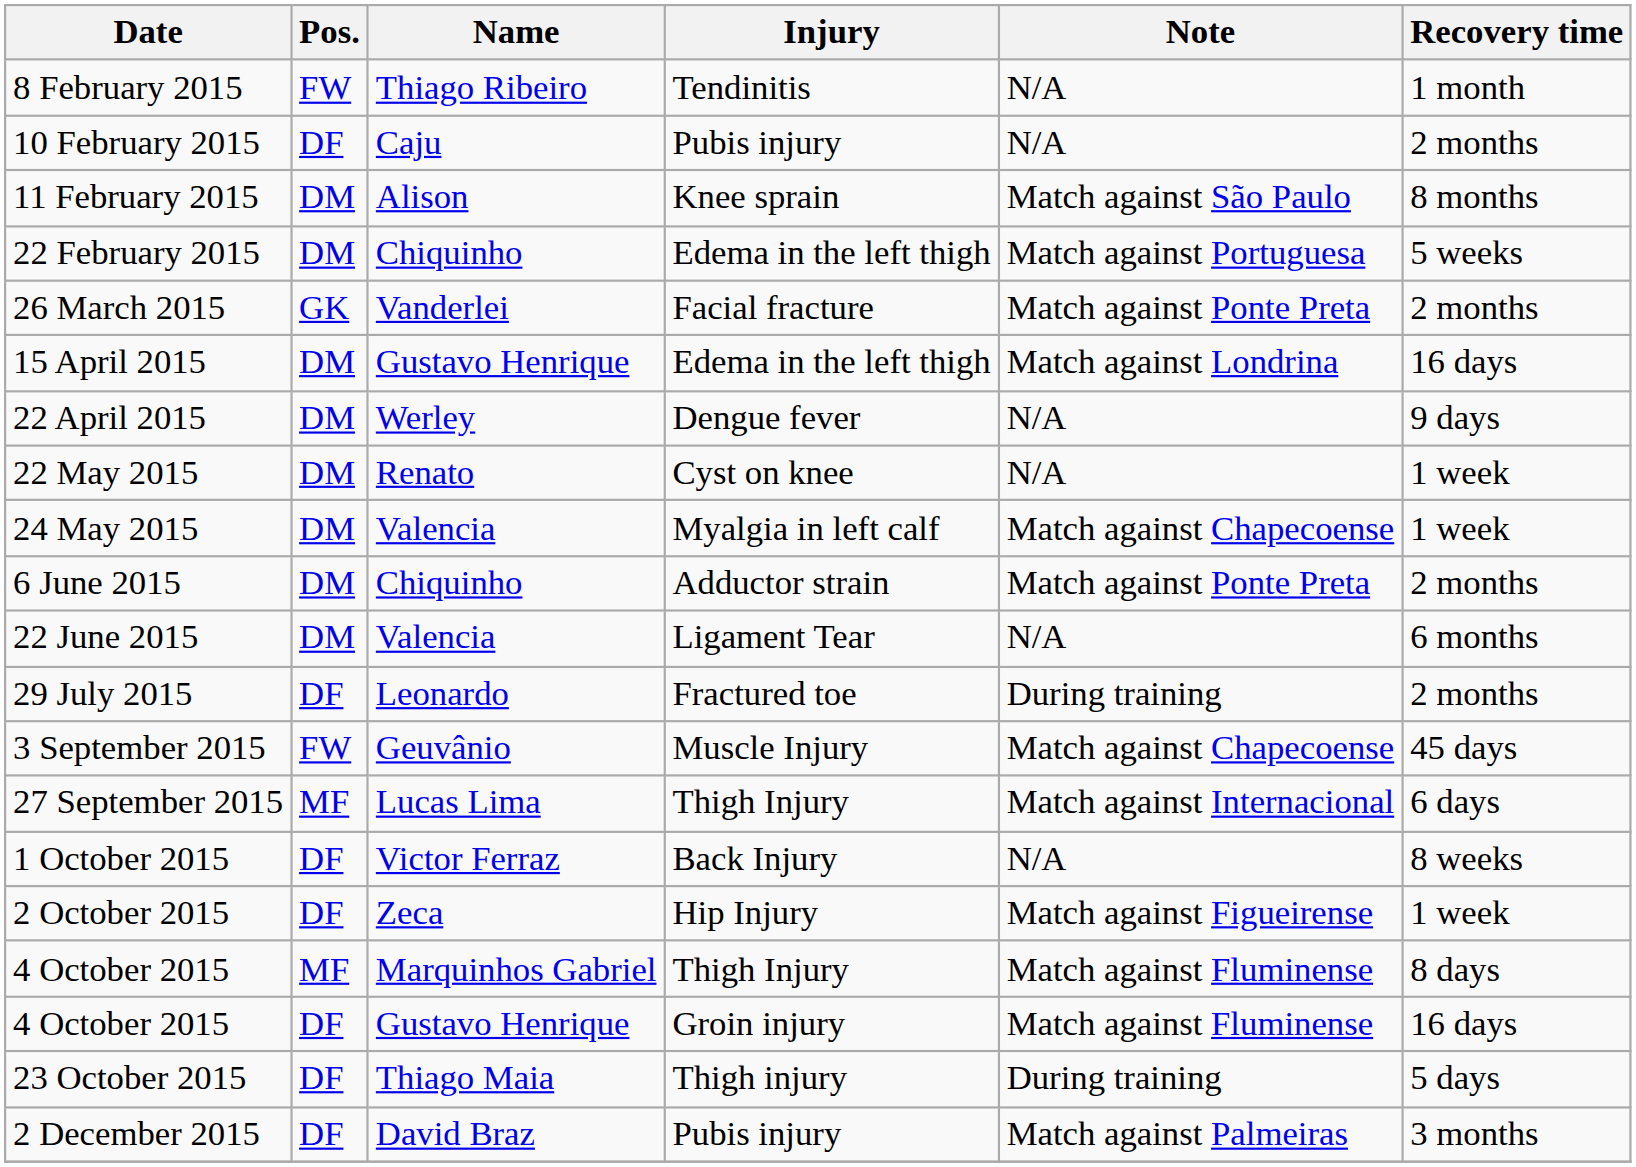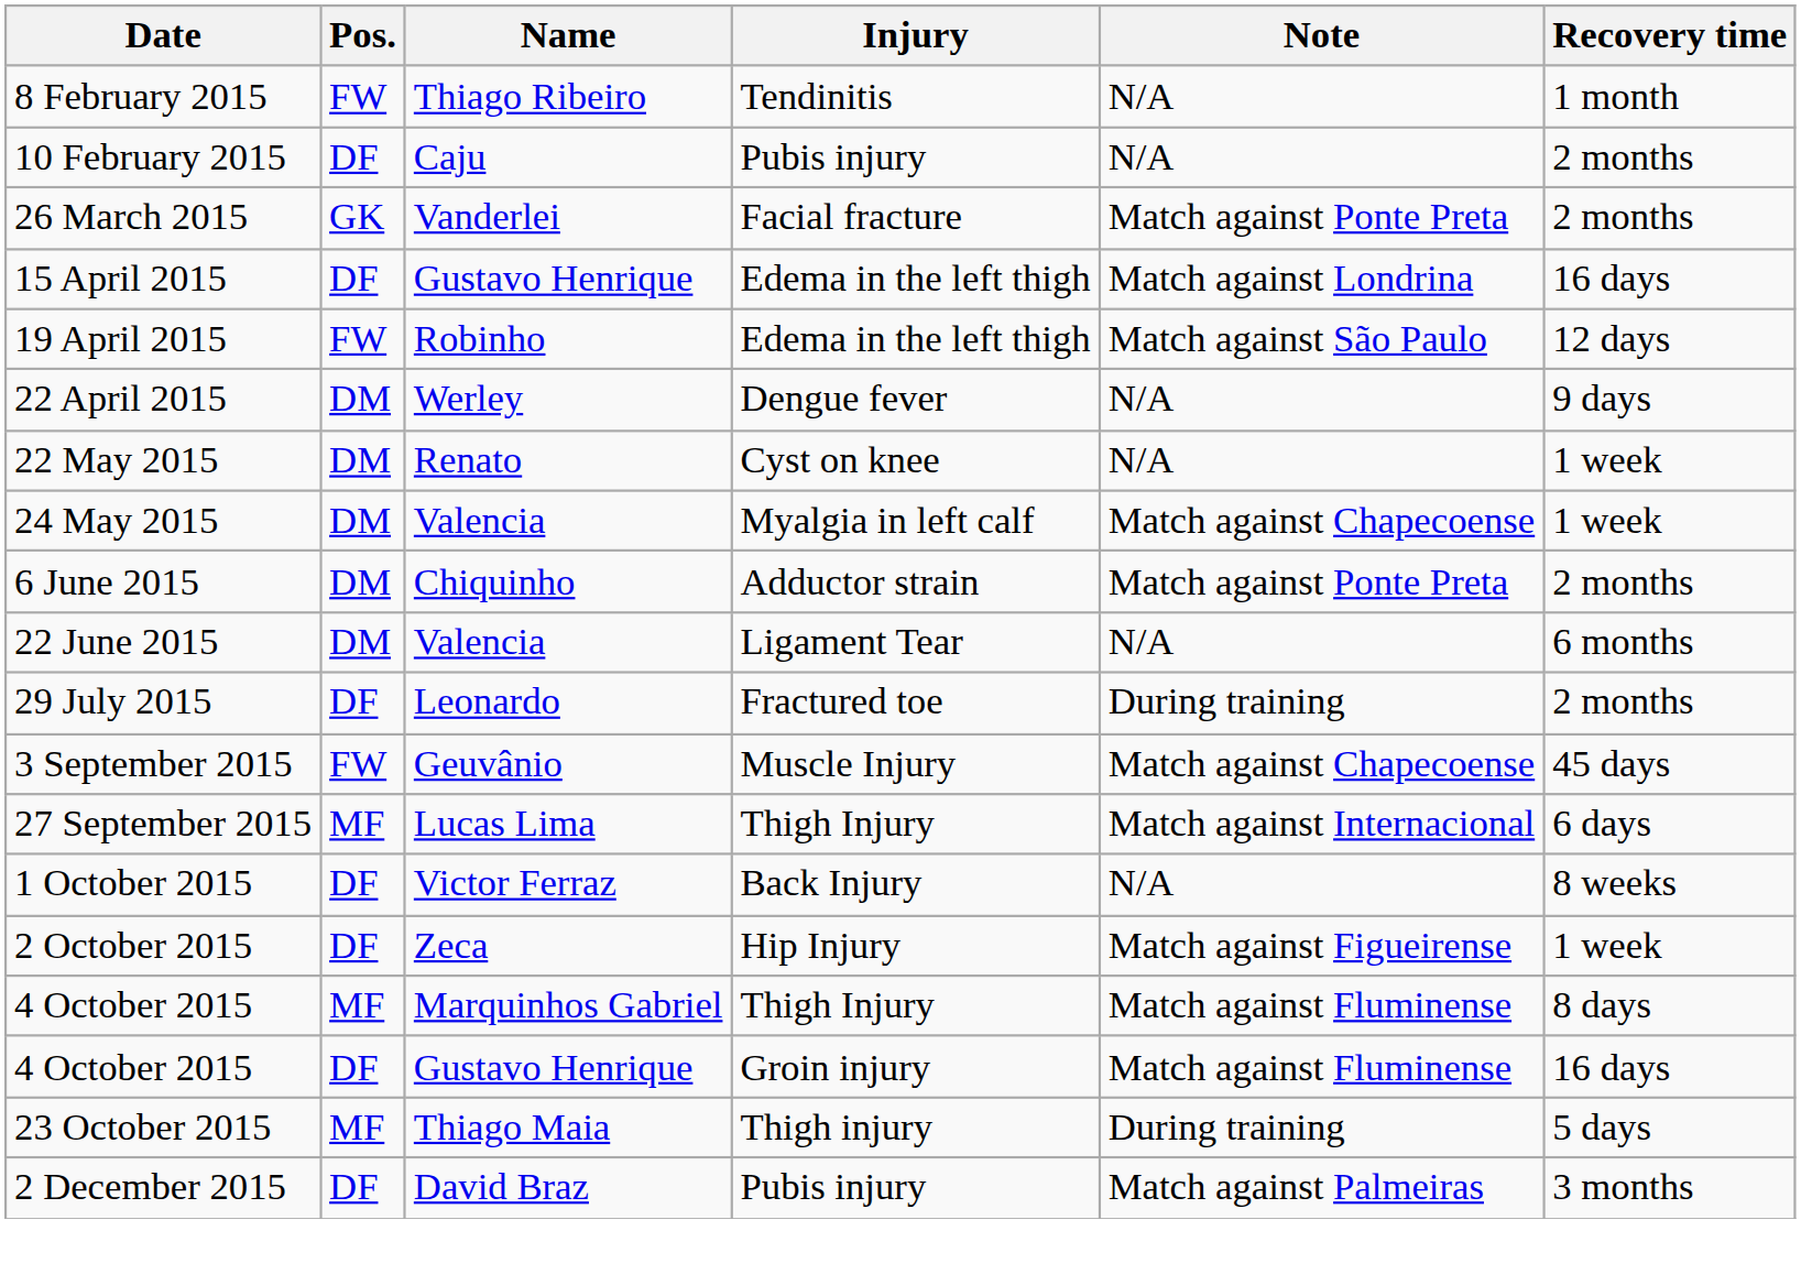 <table class="wikitable">
 <tr>
 <th>Date</th>
 <th>Pos.</th>
 <th>Name</th>
 <th>Injury</th>
 <th>Note</th>
 <th>Recovery time</th>
 </tr>
 <tr>
 <td>8 February 2015</td>
 <td><a href='#'>FW</a></td>
 <td><a href='#'>Thiago Ribeiro</a></td>
 <td>Tendinitis</td>
 <td>N/A</td>
 <td>1 month</td>
 </tr>
 <tr>
 <td>10 February 2015</td>
 <td><a href='#'>DF</a></td>
 <td><a href='#'>Caju</a></td>
 <td>Pubis injury</td>
 <td>N/A</td>
 <td>2 months</td>
 </tr>
 <tr>
-<td>11 February 2015</td>
-<td><a href='#'>DM</a></td>
-<td><a href='#'>Alison</a></td>
-<td>Knee sprain</td>
-<td>Match against <a href='#'>São Paulo</a></td>
-<td>8 months</td>
-</tr>
-<tr>
-<td>22 February 2015</td>
-<td><a href='#'>DM</a></td>
-<td><a href='#'>Chiquinho</a></td>
-<td>Edema in the left thigh</td>
-<td>Match against <a href='#'>Portuguesa</a></td>
-<td>5 weeks</td>
-</tr>
-<tr>
 <td>26 March 2015</td>
 <td><a href='#'>GK</a></td>
 <td><a href='#'>Vanderlei</a></td>
 <td>Facial fracture</td>
 <td>Match against <a href='#'>Ponte Preta</a></td>
 <td>2 months</td>
 </tr>
 <tr>
 <td>15 April 2015</td>
-<td><a href='#'>DM</a></td>
+<td><a href='#'>DF</a></td>
 <td><a href='#'>Gustavo Henrique</a></td>
 <td>Edema in the left thigh</td>
 <td>Match against <a href='#'>Londrina</a></td>
 <td>16 days</td>
+</tr>
+<tr>
+<td>19 April 2015</td>
+<td><a href='#'>FW</a></td>
+<td><a href='#'>Robinho</a></td>
+<td>Edema in the left thigh</td>
+<td>Match against <a href='#'>São Paulo</a></td>
+<td>12 days</td>
 </tr>
 <tr>
 <td>22 April 2015</td>
 <td><a href='#'>DM</a></td>
 <td><a href='#'>Werley</a></td>
 <td>Dengue fever</td>
 <td>N/A</td>
 <td>9 days</td>
 </tr>
 <tr>
 <td>22 May 2015</td>
 <td><a href='#'>DM</a></td>
 <td><a href='#'>Renato</a></td>
 <td>Cyst on knee</td>
 <td>N/A</td>
 <td>1 week</td>
 </tr>
 <tr>
 <td>24 May 2015</td>
 <td><a href='#'>DM</a></td>
 <td><a href='#'>Valencia</a></td>
 <td>Myalgia in left calf</td>
 <td>Match against <a href='#'>Chapecoense</a></td>
 <td>1 week</td>
 </tr>
 <tr>
 <td>6 June 2015</td>
 <td><a href='#'>DM</a></td>
 <td><a href='#'>Chiquinho</a></td>
 <td>Adductor strain</td>
 <td>Match against <a href='#'>Ponte Preta</a></td>
 <td>2 months</td>
 </tr>
 <tr>
 <td>22 June 2015</td>
 <td><a href='#'>DM</a></td>
 <td><a href='#'>Valencia</a></td>
 <td>Ligament Tear</td>
 <td>N/A</td>
 <td>6 months</td>
 </tr>
 <tr>
 <td>29 July 2015</td>
 <td><a href='#'>DF</a></td>
 <td><a href='#'>Leonardo</a></td>
 <td>Fractured toe</td>
 <td>During training</td>
 <td>2 months</td>
 </tr>
 <tr>
 <td>3 September 2015</td>
 <td><a href='#'>FW</a></td>
 <td><a href='#'>Geuvânio</a></td>
 <td>Muscle Injury</td>
 <td>Match against <a href='#'>Chapecoense</a></td>
 <td>45 days</td>
 </tr>
 <tr>
 <td>27 September 2015</td>
 <td><a href='#'>MF</a></td>
 <td><a href='#'>Lucas Lima</a></td>
 <td>Thigh Injury</td>
 <td>Match against <a href='#'>Internacional</a></td>
 <td>6 days</td>
 </tr>
 <tr>
 <td>1 October 2015</td>
 <td><a href='#'>DF</a></td>
 <td><a href='#'>Victor Ferraz</a></td>
 <td>Back Injury</td>
 <td>N/A</td>
 <td>8 weeks</td>
 </tr>
 <tr>
 <td>2 October 2015</td>
 <td><a href='#'>DF</a></td>
 <td><a href='#'>Zeca</a></td>
 <td>Hip Injury</td>
 <td>Match against <a href='#'>Figueirense</a></td>
 <td>1 week</td>
 </tr>
 <tr>
 <td>4 October 2015</td>
 <td><a href='#'>MF</a></td>
 <td><a href='#'>Marquinhos Gabriel</a></td>
 <td>Thigh Injury</td>
 <td>Match against <a href='#'>Fluminense</a></td>
 <td>8 days</td>
 </tr>
 <tr>
 <td>4 October 2015</td>
 <td><a href='#'>DF</a></td>
 <td><a href='#'>Gustavo Henrique</a></td>
 <td>Groin injury</td>
 <td>Match against <a href='#'>Fluminense</a></td>
 <td>16 days</td>
 </tr>
 <tr>
 <td>23 October 2015</td>
-<td><a href='#'>DF</a></td>
+<td><a href='#'>MF</a></td>
 <td><a href='#'>Thiago Maia</a></td>
 <td>Thigh injury</td>
 <td>During training</td>
 <td>5 days</td>
 </tr>
 <tr>
 <td>2 December 2015</td>
 <td><a href='#'>DF</a></td>
 <td><a href='#'>David Braz</a></td>
 <td>Pubis injury</td>
 <td>Match against <a href='#'>Palmeiras</a></td>
 <td>3 months</td>
 </tr>
 <tr>
 </tr>
 </table>
